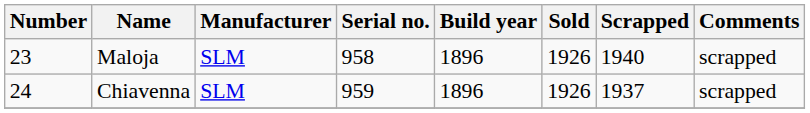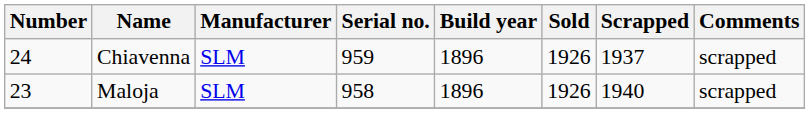 <table class="wikitable"  >
 <tr>
 <th>Number</th>
 <th>Name</th>
 <th>Manufacturer</th>
 <th>Serial no.</th>
 <th>Build year</th>
 <th>Sold</th>
 <th>Scrapped</th>
 <th>Comments</th>
 </tr>
 <tr>
+<td>24</td>
+<td>Chiavenna</td>
+<td><a href='#'>SLM</a></td>
+<td>959</td>
+<td>1896</td>
+<td>1926</td>
+<td>1937</td>
+<td>scrapped</td>
+</tr>
+<tr>
 <td>23</td>
 <td>Maloja</td>
 <td><a href='#'>SLM</a></td>
 <td>958</td>
 <td>1896</td>
 <td>1926</td>
 <td>1940</td>
 <td>scrapped</td>
 </tr>
 <tr>
-<td>24</td>
-<td>Chiavenna</td>
-<td><a href='#'>SLM</a></td>
-<td>959</td>
-<td>1896</td>
-<td>1926</td>
-<td>1937</td>
-<td>scrapped</td>
-</tr>
-<tr>
 </tr>
 </table>
